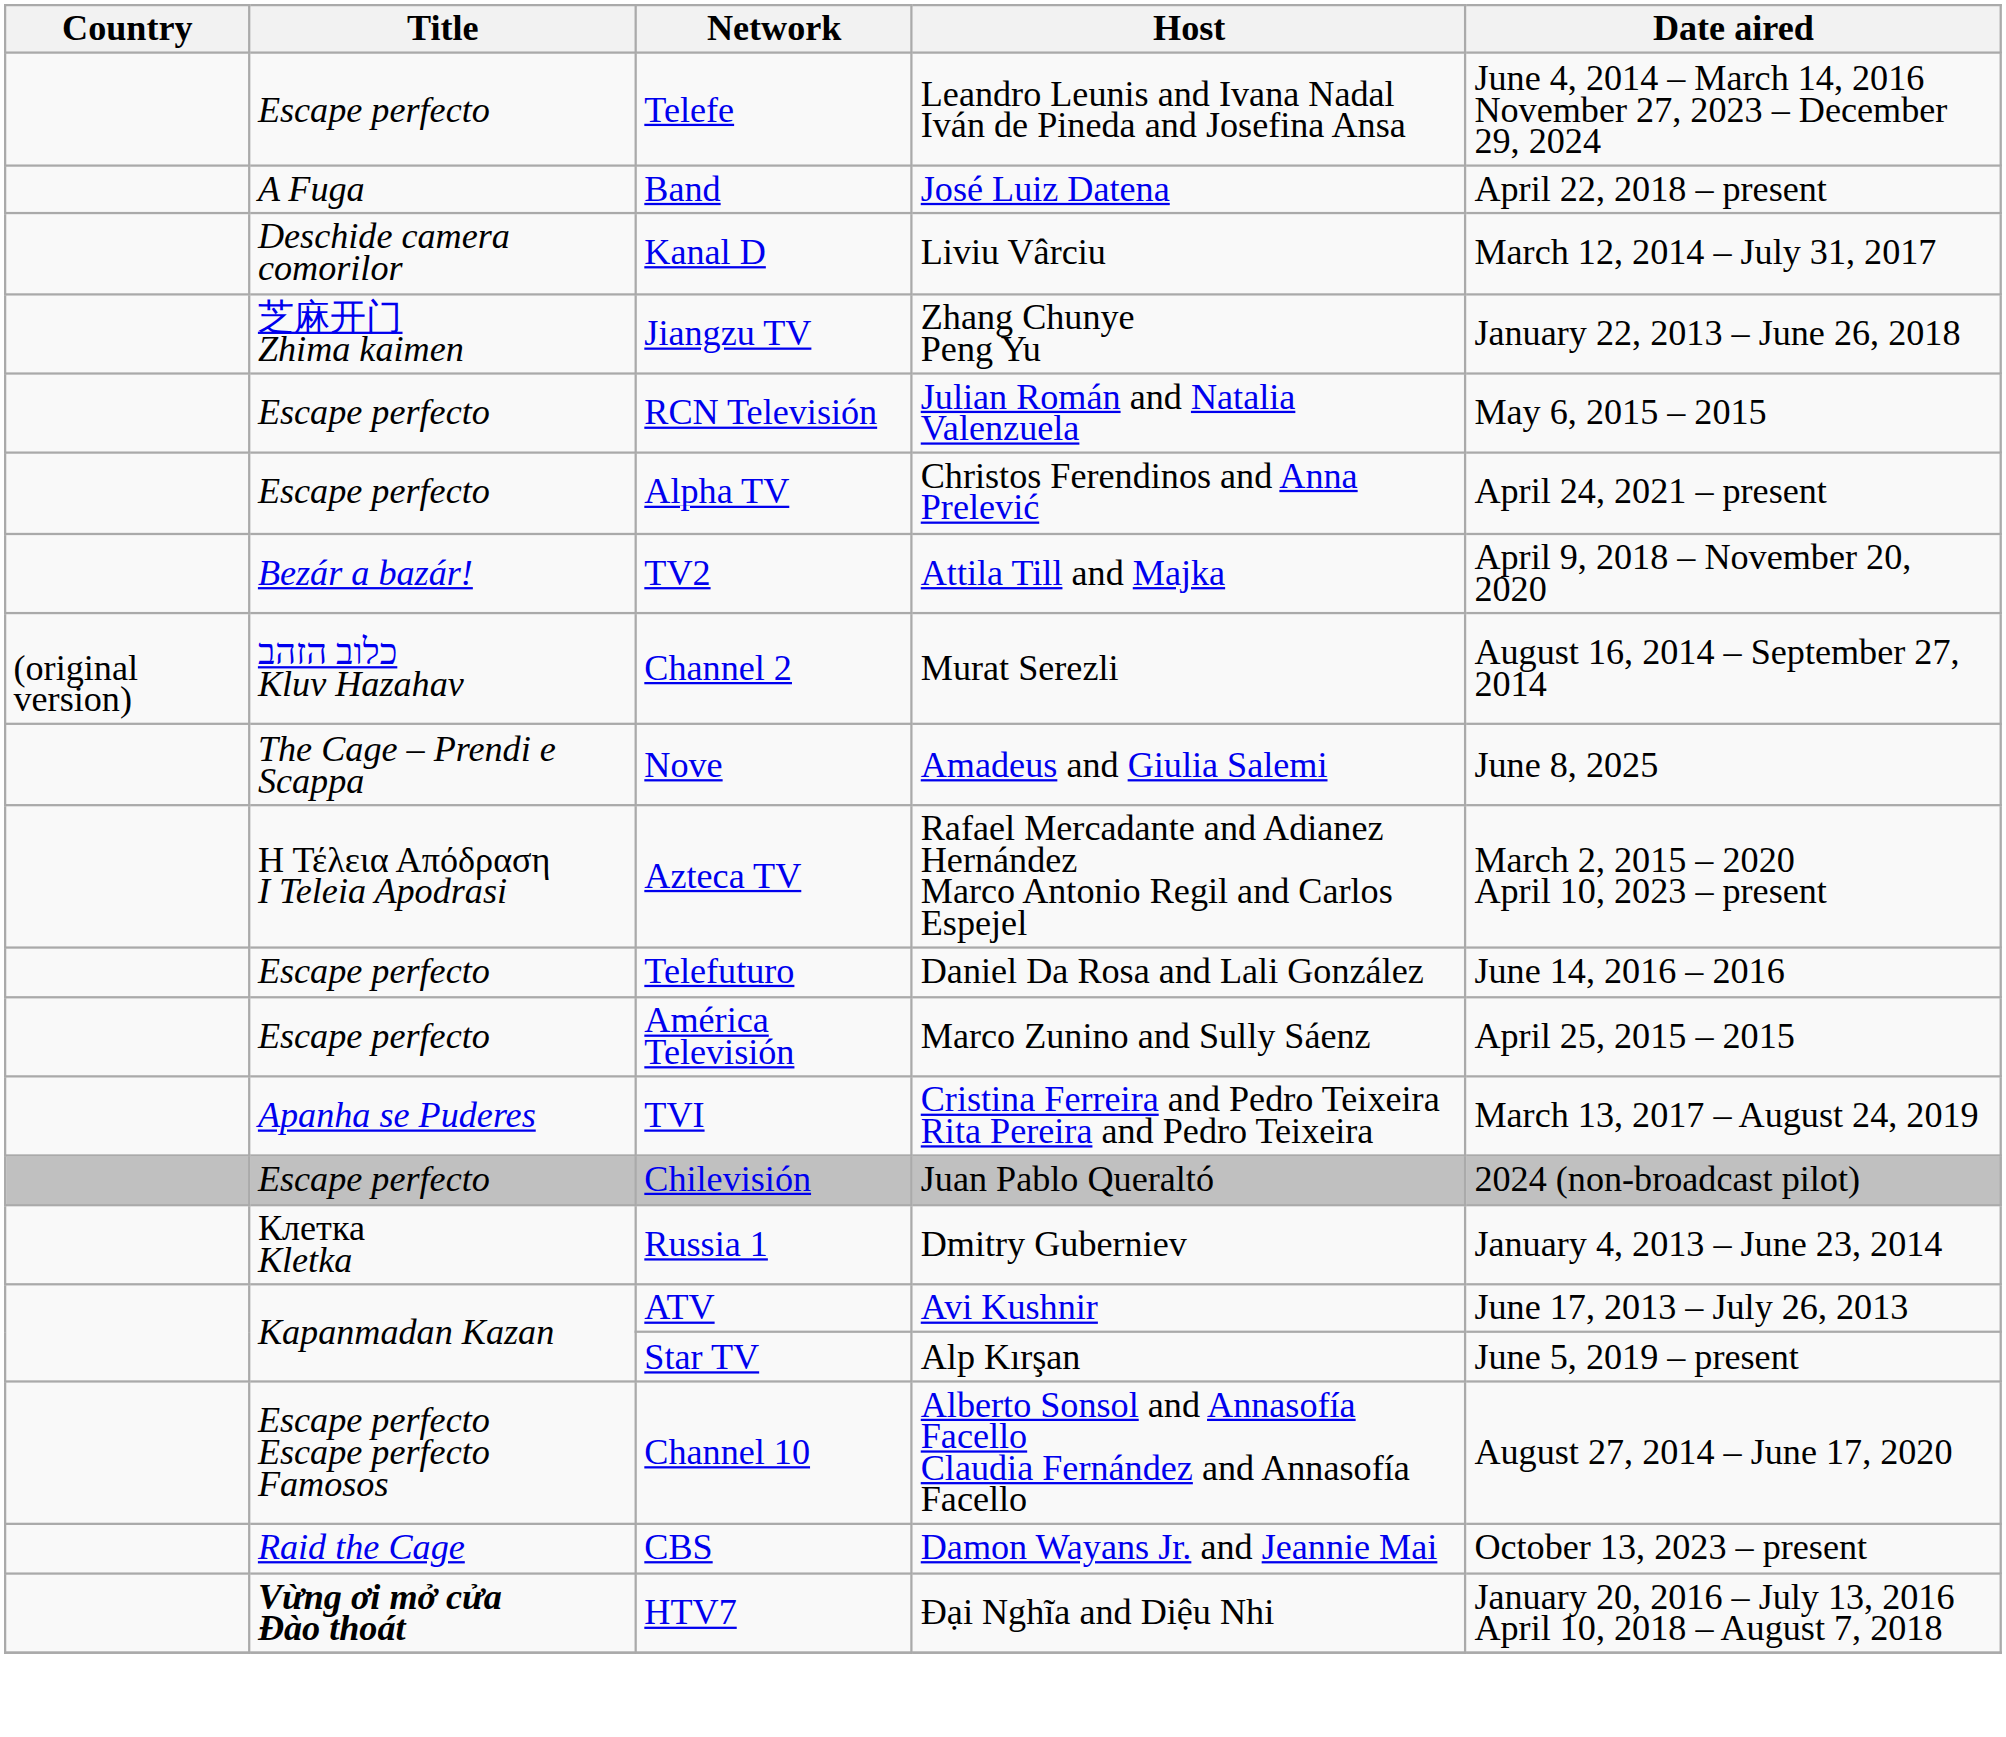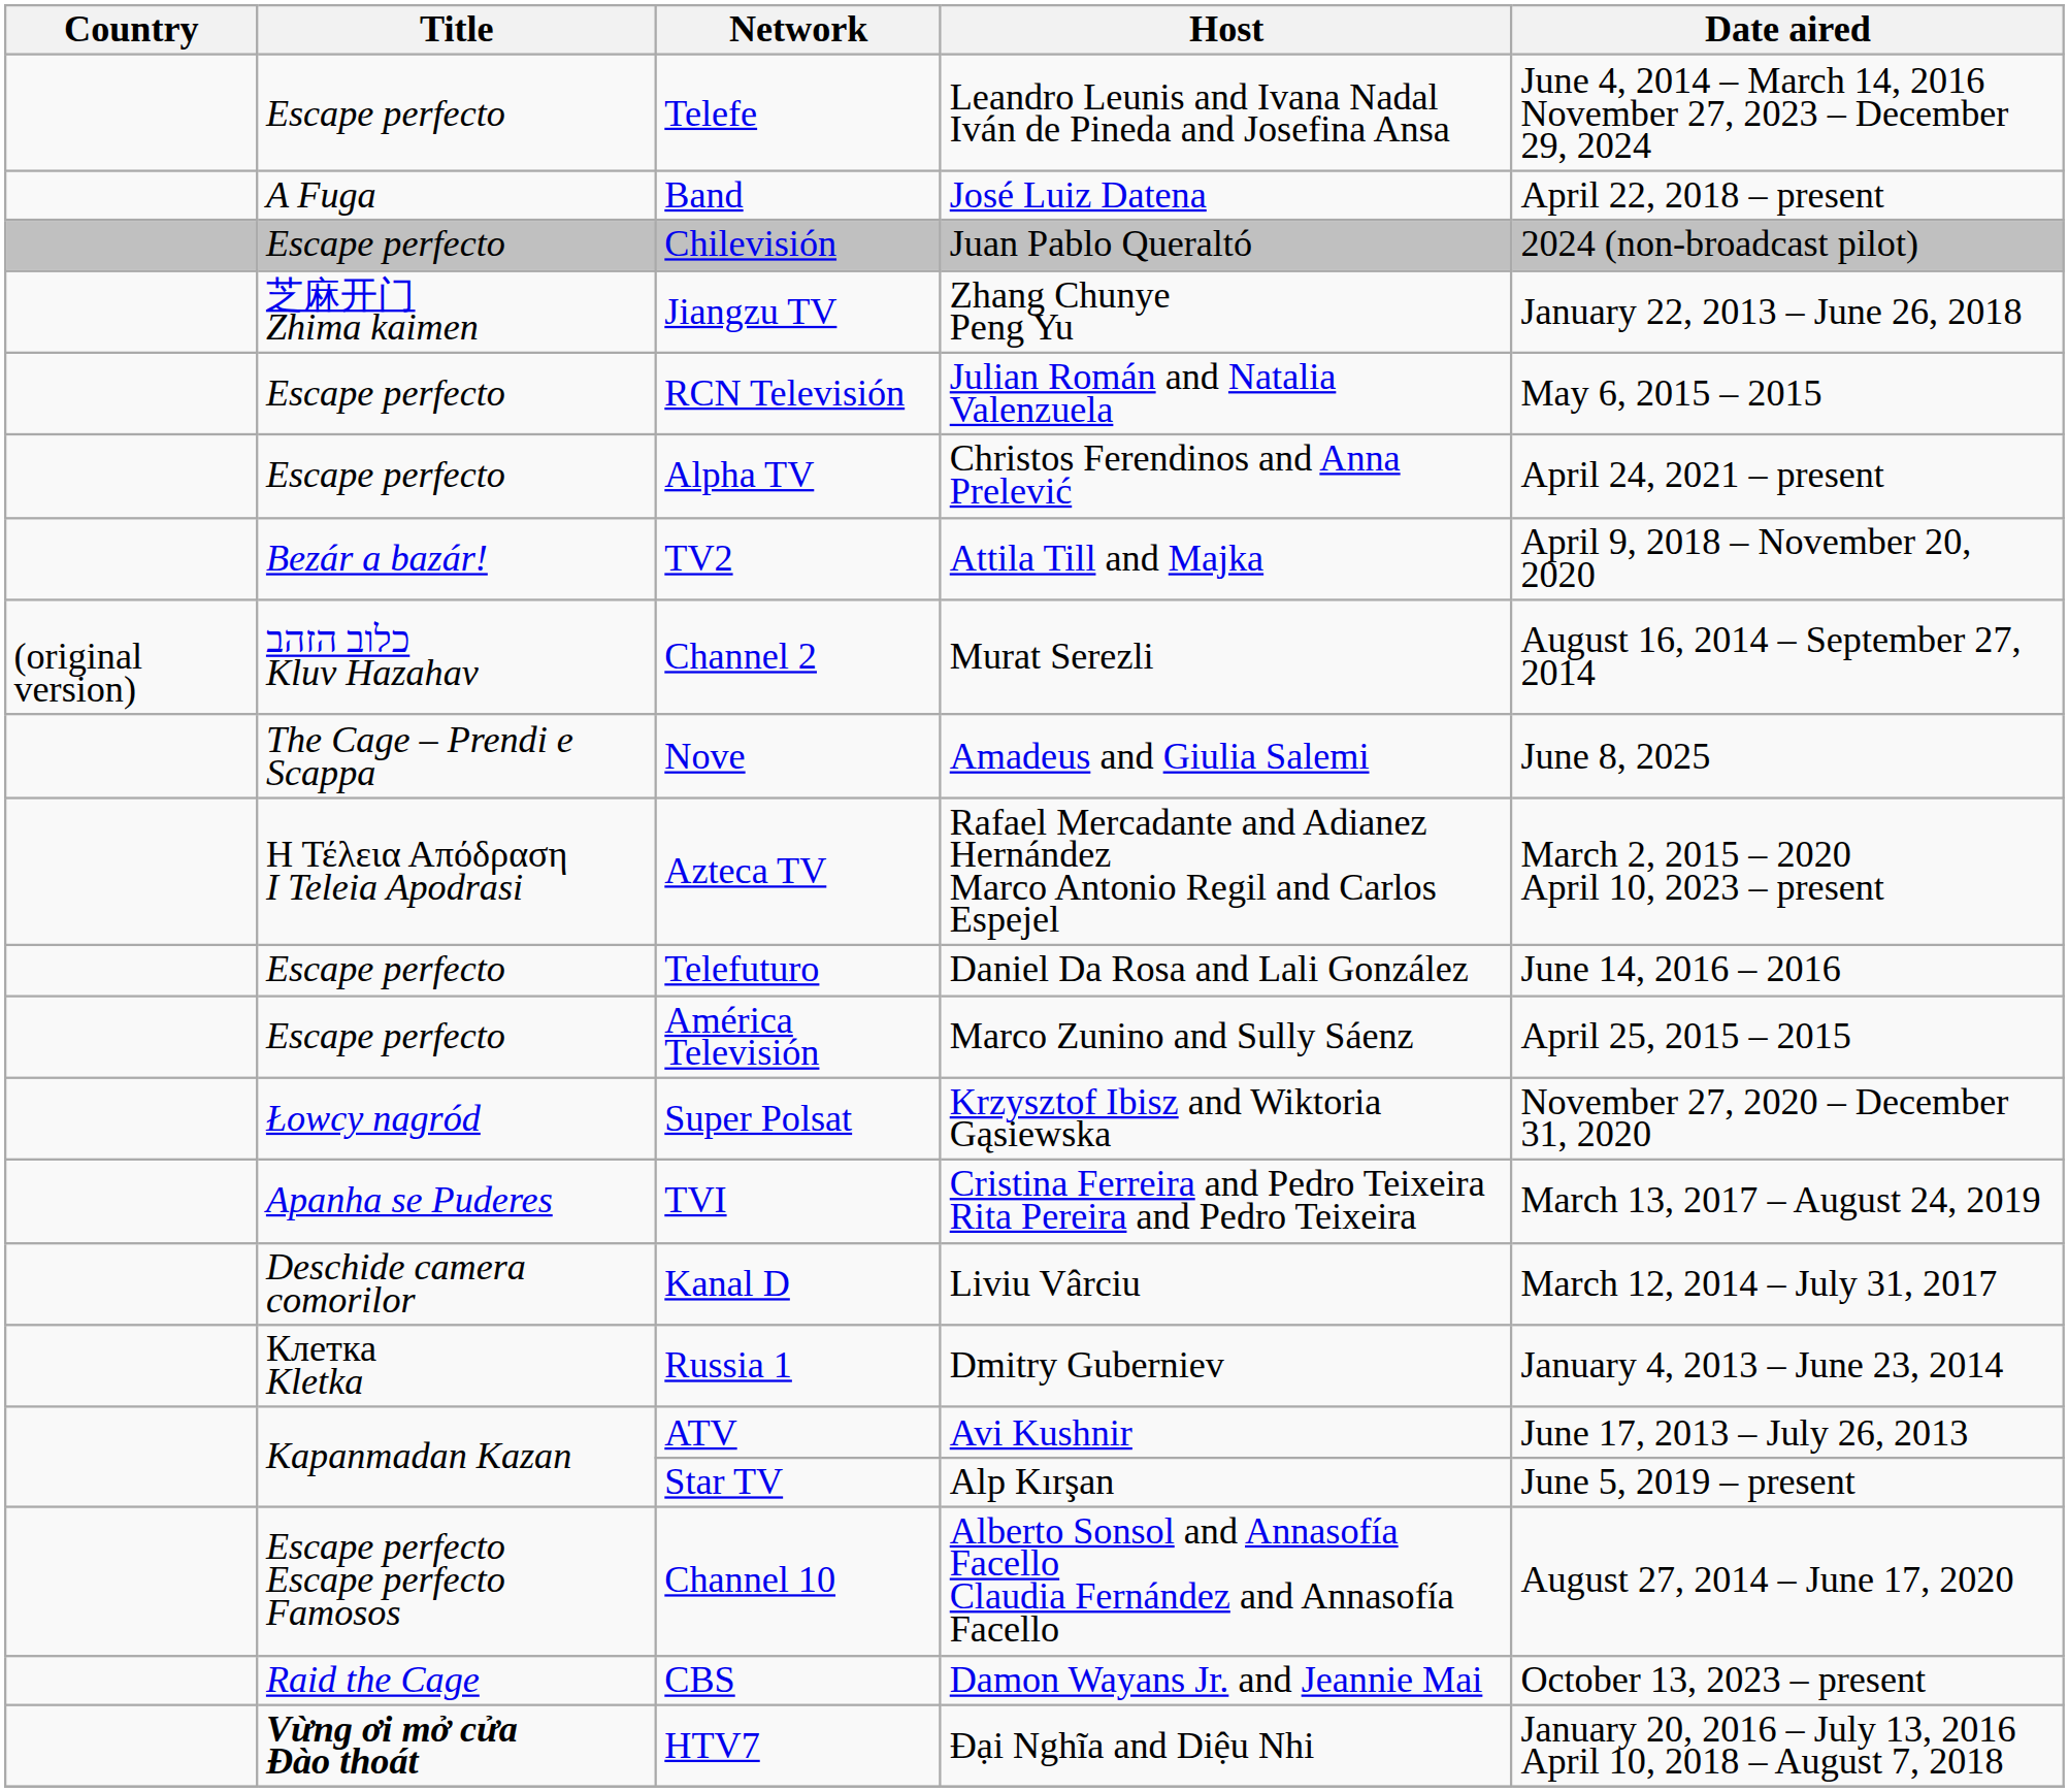 <table class="wikitable" style="text-align:left; line-height:14px; width:100%;">
 <tr>
 <th scope="col">Country</th>
 <th scope="col">Title</th>
 <th scope="col">Network</th>
 <th scope="col">Host</th>
 <th scope="col">Date aired</th>
 </tr>
 <tr>
 <td></td>
 <td><em>Escape perfecto</em></td>
 <td><a href='#'>Telefe</a></td>
 <td>Leandro Leunis and Ivana Nadal<br>Iván de Pineda and Josefina Ansa</td>
 <td>June 4, 2014 – March 14, 2016<br>November 27, 2023 – December 29, 2024</td>
 </tr>
 <tr>
 <td></td>
 <td><em>A Fuga</em><br><em></em></td>
 <td><a href='#'>Band</a></td>
 <td><a href='#'>José Luiz Datena</a></td>
 <td>April 22, 2018 – present</td>
 </tr>
-<tr>
+<tr bgcolor="silver">
 <td></td>
-<td><em>Deschide camera comorilor</em></td>
-<td><a href='#'>Kanal D</a></td>
-<td>Liviu Vârciu</td>
-<td>March 12, 2014 – July 31, 2017</td>
+<td><em>Escape perfecto</em></td>
+<td><a href='#'>Chilevisión</a></td>
+<td>Juan Pablo Queraltó</td>
+<td>2024 (non-broadcast pilot)</td>
 </tr>
 <tr>
 <td></td>
 <td><a href='#'>芝麻开门</a><br><em>Zhima kaimen</em></td>
 <td><a href='#'>Jiangzu TV</a></td>
 <td>Zhang Chunye <br>Peng Yu </td>
 <td>January 22, 2013 – June 26, 2018</td>
 </tr>
 <tr>
 <td></td>
 <td><em>Escape perfecto</em></td>
 <td><a href='#'>RCN Televisión</a></td>
 <td><a href='#'>Julian Román</a> and <a href='#'>Natalia Valenzuela</a></td>
 <td>May 6, 2015 – 2015</td>
 </tr>
 <tr>
 <td></td>
 <td><em>Escape perfecto</em></td>
 <td><a href='#'>Alpha TV</a></td>
 <td>Christos Ferendinos and <a href='#'>Anna Prelević</a></td>
 <td>April 24, 2021 – present</td>
 </tr>
 <tr>
 <td></td>
 <td><em><a href='#'>Bezár a bazár!</a></em></td>
 <td><a href='#'>TV2</a></td>
 <td><a href='#'>Attila Till</a> and <a href='#'>Majka</a></td>
 <td>April 9, 2018 – November 20, 2020</td>
 </tr>
 <tr>
 <td><br>(original version)</td>
 <td><a href='#'>כלוב הזהב</a><br><em>Kluv Hazahav</em></td>
 <td><a href='#'>Channel 2</a></td>
 <td>Murat Serezli</td>
 <td>August 16, 2014 – September 27, 2014</td>
 </tr>
 <tr>
 <td></td>
 <td><em>The Cage – Prendi e Scappa</em></td>
 <td><a href='#'>Nove</a></td>
 <td><a href='#'>Amadeus</a> and <a href='#'>Giulia Salemi</a></td>
 <td>June 8, 2025</td>
 </tr>
 <tr>
 <td></td>
 <td>Η Τέλεια Απόδραση<br><em>I Teleia Apodrasi</em></td>
 <td><a href='#'>Azteca TV</a></td>
 <td>Rafael Mercadante and Adianez Hernández<br>Marco Antonio Regil and Carlos Espejel</td>
 <td>March 2, 2015 – 2020<br>April 10, 2023 – present</td>
 </tr>
 <tr>
 <td></td>
 <td><em>Escape perfecto</em></td>
 <td><a href='#'>Telefuturo</a></td>
 <td>Daniel Da Rosa and Lali González</td>
 <td>June 14, 2016 – 2016</td>
 </tr>
 <tr>
 <td></td>
 <td><em>Escape perfecto</em></td>
 <td><a href='#'>América Televisión</a></td>
 <td>Marco Zunino and Sully Sáenz</td>
 <td>April 25, 2015 – 2015</td>
 </tr>
 <tr>
 <td></td>
+<td><em><a href='#'>Łowcy nagród</a></em></td>
+<td><a href='#'>Super Polsat</a></td>
+<td><a href='#'>Krzysztof Ibisz</a> and Wiktoria Gąsiewska</td>
+<td>November 27, 2020 – December 31, 2020</td>
+</tr>
+<tr>
+<td></td>
 <td><em><a href='#'>Apanha se Puderes</a></em></td>
 <td><a href='#'>TVI</a></td>
 <td><a href='#'>Cristina Ferreira</a> and Pedro Teixeira<br><a href='#'>Rita Pereira</a> and Pedro Teixeira</td>
 <td>March 13, 2017 – August 24, 2019</td>
 </tr>
-<tr bgcolor="silver">
+<tr>
 <td></td>
-<td><em>Escape perfecto</em></td>
-<td><a href='#'>Chilevisión</a></td>
-<td>Juan Pablo Queraltó</td>
-<td>2024 (non-broadcast pilot)</td>
+<td><em>Deschide camera comorilor</em></td>
+<td><a href='#'>Kanal D</a></td>
+<td>Liviu Vârciu</td>
+<td>March 12, 2014 – July 31, 2017</td>
 </tr>
 <tr>
 <td></td>
 <td>Клетка<br><em>Kletka</em></td>
 <td><a href='#'>Russia 1</a></td>
 <td>Dmitry Guberniev</td>
 <td>January 4, 2013 – June 23, 2014</td>
 </tr>
 <tr>
 <td rowspan="2"></td>
 <td rowspan="2"><em>Kapanmadan Kazan</em></td>
 <td><a href='#'>ATV</a></td>
 <td><a href='#'>Avi Kushnir</a></td>
 <td>June 17, 2013 – July 26, 2013</td>
 </tr>
 <tr>
 <td><a href='#'>Star TV</a></td>
 <td>Alp Kırşan</td>
 <td>June 5, 2019 – present</td>
 </tr>
 <tr>
 <td></td>
 <td><em>Escape perfecto</em><br><em>Escape perfecto Famosos</em></td>
 <td><a href='#'>Channel 10</a></td>
 <td><a href='#'>Alberto Sonsol</a> and <a href='#'>Annasofía Facello</a><br><a href='#'>Claudia Fernández</a> and Annasofía Facello</td>
 <td>August 27, 2014 – June 17, 2020</td>
 </tr>
 <tr>
 <td></td>
 <td><em><a href='#'>Raid the Cage</a></em></td>
 <td><a href='#'>CBS</a></td>
 <td><a href='#'>Damon Wayans Jr.</a> and <a href='#'>Jeannie Mai</a></td>
 <td>October 13, 2023 – present</td>
 </tr>
 <tr>
 <td></td>
 <td><strong><em>Vừng ơi mở cửa</em><br><em>Đào thoát</em></strong></td>
 <td><a href='#'>HTV7</a></td>
 <td>Đại Nghĩa and Diệu Nhi</td>
 <td>January 20, 2016 – July 13, 2016<br>April 10, 2018 – August 7, 2018</td>
 </tr>
 <tr>
 </tr>
 </table>
